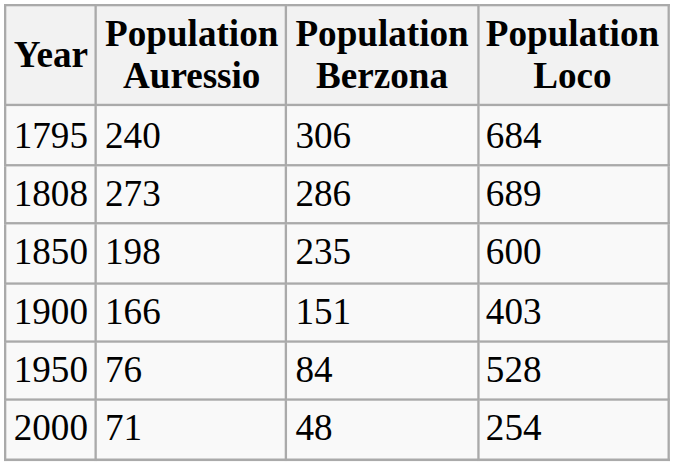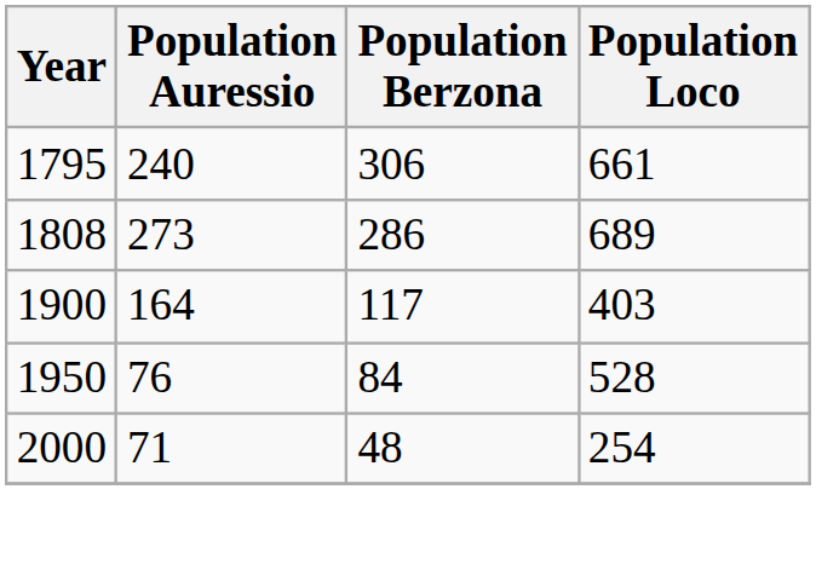 <table class="wikitable">
 <tr>
 <th>Year</th>
 <th>Population <br>Auressio</th>
 <th>Population <br>Berzona</th>
 <th>Population <br>Loco</th>
 </tr>
 <tr>
 <td>1795</td>
 <td>240</td>
 <td>306</td>
-<td>684</td>
+<td>661</td>
 </tr>
 <tr>
 <td>1808</td>
 <td>273</td>
 <td>286</td>
 <td>689</td>
 </tr>
 <tr>
-<td>1850</td>
-<td>198</td>
-<td>235</td>
-<td>600</td>
-</tr>
-<tr>
 <td>1900</td>
-<td>166</td>
-<td>151</td>
+<td>164</td>
+<td>117</td>
 <td>403</td>
 </tr>
 <tr>
 <td>1950</td>
 <td>76</td>
 <td>84</td>
 <td>528</td>
 </tr>
 <tr>
 <td>2000</td>
 <td>71</td>
 <td>48</td>
 <td>254</td>
 </tr>
 <tr>
 </tr>
 </table>
